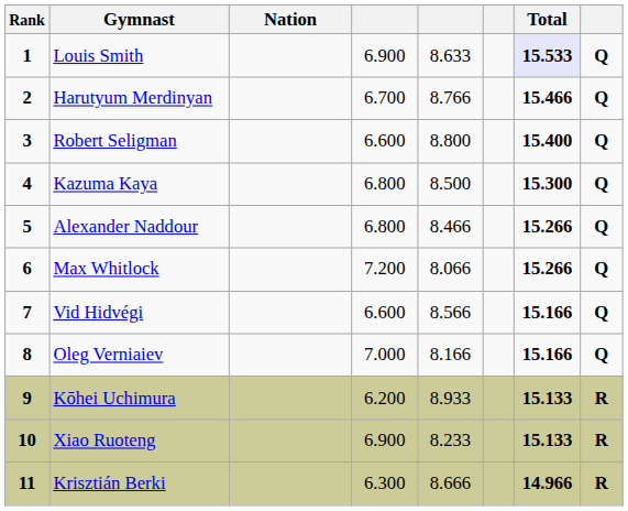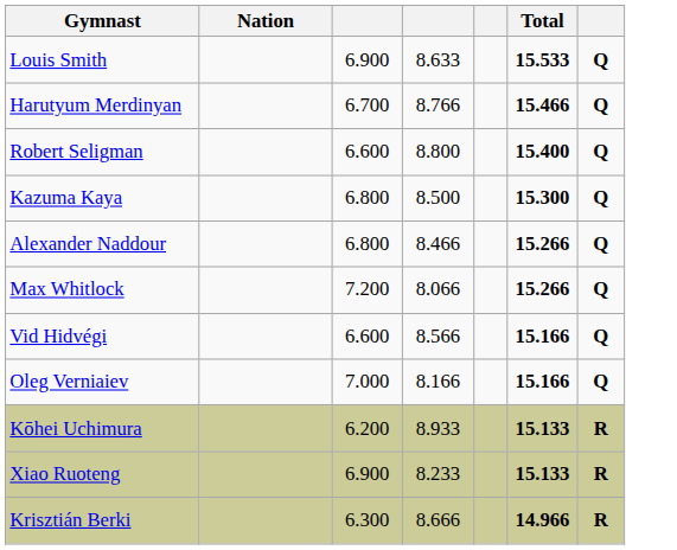 <table class="wikitable sortable" style="text-align:center;">
 <tr>
-<th scope="col"  style="width:15px;"><small>Rank</small></th>
 <th scope="col"  style="width:150px;">Gymnast</th>
 <th scope="col"  style="width:100px;">Nation</th>
 <th scope="col"  style="width:50px;"><small></small></th>
 <th scope="col"  style="width:50px;"><small></small></th>
 <th scope="col"  style="width:20px;"><small></small></th>
 <th scope="col"  style="width:50px;">Total</th>
 <th scope="col"  style="width:30px;"><small></small></th>
 </tr>
 <tr>
-<td scope=row style="text-align:center"><strong>1</strong></td>
 <td style="height:30px; text-align:left;"><a href='#'>Louis Smith</a></td>
 <td style="text-align:left;"><small></small></td>
 <td>6.900</td>
 <td>8.633</td>
 <td></td>
-<td style="background: lavender;"><strong>15.533</strong></td>
+<td><strong>15.533</strong></td>
 <td><strong>Q</strong></td>
 </tr>
 <tr>
-<td scope=row style="text-align:center"><strong>2</strong></td>
 <td style="height:30px; text-align:left;"><a href='#'>Harutyum Merdinyan</a></td>
 <td style="text-align:left;"><small></small></td>
 <td>6.700</td>
 <td>8.766</td>
 <td></td>
 <td><strong>15.466</strong></td>
 <td><strong>Q</strong></td>
 </tr>
 <tr>
-<td scope=row style="text-align:center"><strong>3</strong></td>
 <td style="height:30px; text-align:left;"><a href='#'>Robert Seligman</a></td>
 <td style="text-align:left;"><small></small></td>
 <td>6.600</td>
 <td>8.800</td>
 <td></td>
 <td><strong>15.400</strong></td>
 <td><strong>Q</strong></td>
 </tr>
 <tr>
-<td scope=row style="text-align:center"><strong>4</strong></td>
 <td style="height:30px; text-align:left;"><a href='#'>Kazuma Kaya</a></td>
 <td style="text-align:left;"><small></small></td>
 <td>6.800</td>
 <td>8.500</td>
 <td></td>
 <td><strong>15.300</strong></td>
 <td><strong>Q</strong></td>
 </tr>
 <tr>
-<td scope=row style="text-align:center"><strong>5</strong></td>
 <td style="height:30px; text-align:left;"><a href='#'>Alexander Naddour</a></td>
 <td style="text-align:left;"><small></small></td>
 <td>6.800</td>
 <td>8.466</td>
 <td></td>
 <td><strong>15.266</strong></td>
 <td><strong>Q</strong></td>
 </tr>
 <tr>
-<td scope=row style="text-align:center"><strong>6</strong></td>
 <td style="height:30px; text-align:left;"><a href='#'>Max Whitlock</a></td>
 <td style="text-align:left;"><small></small></td>
 <td>7.200</td>
 <td>8.066</td>
 <td></td>
 <td><strong>15.266</strong></td>
 <td><strong>Q</strong></td>
 </tr>
 <tr>
-<td scope=row style="text-align:center"><strong>7</strong></td>
 <td style="height:30px; text-align:left;"><a href='#'>Vid Hidvégi</a></td>
 <td style="text-align:left;"><small></small></td>
 <td>6.600</td>
 <td>8.566</td>
 <td></td>
 <td><strong>15.166</strong></td>
 <td><strong>Q</strong></td>
 </tr>
 <tr>
-<td scope=row style="text-align:center"><strong>8</strong></td>
 <td style="height:30px; text-align:left;"><a href='#'>Oleg Verniaiev</a></td>
 <td style="text-align:left;"><small></small></td>
 <td>7.000</td>
 <td>8.166</td>
 <td></td>
 <td><strong>15.166</strong></td>
 <td><strong>Q</strong></td>
 </tr>
 <tr style="background:#CCCC99;">
-<td scope=row style="text-align:center"><strong>9</strong></td>
 <td style="height:30px; text-align:left;"><a href='#'>Kōhei Uchimura</a></td>
 <td style="text-align:left;"><small></small></td>
 <td>6.200</td>
 <td>8.933</td>
 <td></td>
 <td><strong>15.133</strong></td>
 <td><strong>R</strong></td>
 </tr>
 <tr style="background:#CCCC99;">
-<td scope=row style="text-align:center"><strong>10</strong></td>
 <td style="height:30px; text-align:left;"><a href='#'>Xiao Ruoteng</a></td>
 <td style="text-align:left;"><small></small></td>
 <td>6.900</td>
 <td>8.233</td>
 <td></td>
 <td><strong>15.133</strong></td>
 <td><strong>R</strong></td>
 </tr>
 <tr style="background:#CCCC99;">
-<td scope=row style="text-align:center"><strong>11</strong></td>
 <td style="height:30px; text-align:left;"><a href='#'>Krisztián Berki</a></td>
 <td style="text-align:left;"><small></small></td>
 <td>6.300</td>
 <td>8.666</td>
 <td></td>
 <td><strong>14.966</strong></td>
 <td><strong>R</strong></td>
 </tr>
 </table>
